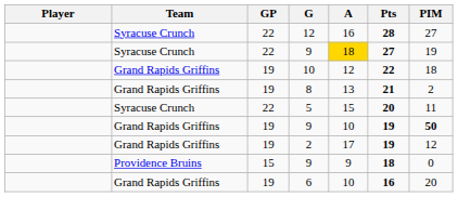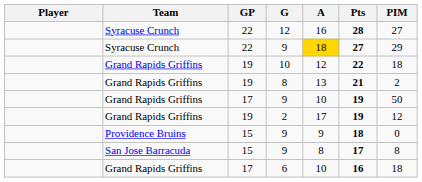 <table class="wikitable sortable" style="text-align:center">
 <tr>
 <th style="width:12em">Player</th>
 <th style="width:15em">Team</th>
 <th style="width:4em">GP</th>
 <th style="width:4em">G</th>
 <th style="width:4em">A</th>
 <th style="width:4em">Pts</th>
 <th style="width:4em">PIM</th>
 </tr>
 <tr>
 <td align=left></td>
 <td align=left><a href='#'>Syracuse Crunch</a></td>
 <td>22</td>
 <td>12</td>
 <td>16</td>
 <td><strong>28</strong></td>
 <td>27</td>
 </tr>
 <tr>
 <td align=left></td>
 <td align=left>Syracuse Crunch</td>
 <td>22</td>
 <td>9</td>
 <td style="background: gold;">18</td>
 <td><strong>27</strong></td>
-<td>19</td>
+<td>29</td>
 </tr>
 <tr>
 <td align=left></td>
 <td align=left><a href='#'>Grand Rapids Griffins</a></td>
 <td>19</td>
 <td>10</td>
 <td>12</td>
 <td><strong>22</strong></td>
 <td>18</td>
 </tr>
 <tr>
 <td align=left></td>
 <td align=left>Grand Rapids Griffins</td>
 <td>19</td>
 <td>8</td>
 <td>13</td>
 <td><strong>21</strong></td>
 <td>2</td>
 </tr>
 <tr>
 <td align=left></td>
-<td align=left>Syracuse Crunch</td>
-<td>22</td>
-<td>5</td>
-<td>15</td>
-<td><strong>20</strong></td>
-<td>11</td>
-</tr>
-<tr>
-<td align=left></td>
 <td align=left>Grand Rapids Griffins</td>
-<td>19</td>
+<td>17</td>
 <td>9</td>
 <td>10</td>
 <td><strong>19</strong></td>
-<td><strong>50</strong></td>
+<td>50</td>
 </tr>
 <tr>
 <td align=left></td>
 <td align=left>Grand Rapids Griffins</td>
 <td>19</td>
 <td>2</td>
 <td>17</td>
 <td><strong>19</strong></td>
 <td>12</td>
 </tr>
 <tr>
 <td align=left></td>
 <td align=left><a href='#'>Providence Bruins</a></td>
 <td>15</td>
 <td>9</td>
 <td>9</td>
 <td><strong>18</strong></td>
 <td>0</td>
 </tr>
 <tr>
 <td align=left></td>
+<td align=left><a href='#'>San Jose Barracuda</a></td>
+<td>15</td>
+<td>9</td>
+<td>8</td>
+<td><strong>17</strong></td>
+<td>8</td>
+</tr>
+<tr>
+<td align=left></td>
 <td align=left>Grand Rapids Griffins</td>
-<td>19</td>
+<td>17</td>
 <td>6</td>
 <td>10</td>
 <td><strong>16</strong></td>
-<td>20</td>
+<td>18</td>
 </tr>
 </table>
